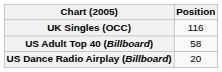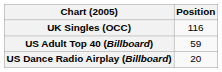 <table class="wikitable sortable plainrowheaders" style="text-align:center">
 <tr>
 <th scope="col">Chart (2005)</th>
 <th scope="col">Position</th>
 </tr>
 <tr>
 <th scope="row">UK Singles (OCC)</th>
 <td>116</td>
 </tr>
 <tr>
 <th scope="row">US Adult Top 40 (<em>Billboard</em>)</th>
-<td>58</td>
+<td>59</td>
 </tr>
 <tr>
 <th scope="row">US Dance Radio Airplay (<em>Billboard</em>)</th>
 <td>20</td>
 </tr>
 </table>
